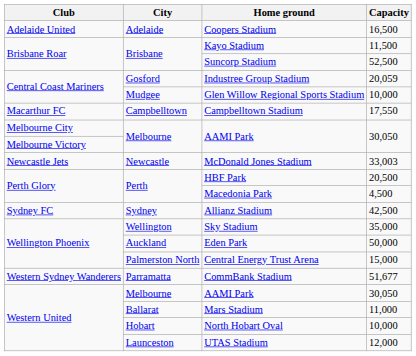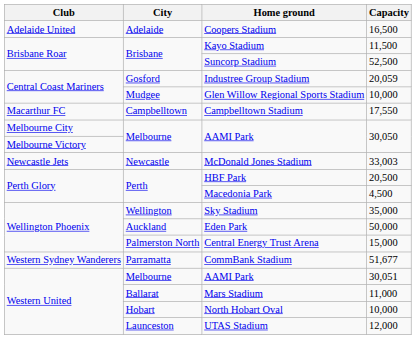 <table class="wikitable sortable">
 <tr>
 <th>Club</th>
 <th>City</th>
 <th>Home ground</th>
 <th>Capacity</th>
 </tr>
 <tr>
 <td><a href='#'>Adelaide United</a></td>
 <td><a href='#'>Adelaide</a></td>
 <td><a href='#'>Coopers Stadium</a></td>
 <td>16,500</td>
 </tr>
 <tr>
 <td rowspan="2"><a href='#'>Brisbane Roar</a></td>
 <td rowspan="2"><a href='#'>Brisbane</a></td>
 <td><a href='#'>Kayo Stadium</a></td>
 <td>11,500</td>
 </tr>
 <tr>
 <td><a href='#'>Suncorp Stadium</a></td>
 <td>52,500</td>
 </tr>
 <tr>
 <td rowspan=2><a href='#'>Central Coast Mariners</a></td>
 <td><a href='#'>Gosford</a></td>
 <td><a href='#'>Industree Group Stadium</a></td>
 <td>20,059</td>
 </tr>
 <tr>
 <td><a href='#'>Mudgee</a></td>
 <td><a href='#'>Glen Willow Regional Sports Stadium</a></td>
 <td>10,000</td>
 </tr>
 <tr>
 <td><a href='#'>Macarthur FC</a></td>
 <td><a href='#'>Campbelltown</a></td>
 <td><a href='#'>Campbelltown Stadium</a></td>
 <td>17,550</td>
 </tr>
 <tr>
 <td><a href='#'>Melbourne City</a></td>
 <td rowspan=2><a href='#'>Melbourne</a></td>
 <td rowspan=2><a href='#'>AAMI Park</a></td>
 <td rowspan=2>30,050</td>
 </tr>
 <tr>
 <td><a href='#'>Melbourne Victory</a></td>
 </tr>
 <tr>
 <td><a href='#'>Newcastle Jets</a></td>
 <td><a href='#'>Newcastle</a></td>
 <td><a href='#'>McDonald Jones Stadium</a></td>
 <td>33,003</td>
 </tr>
 <tr>
 <td rowspan="2"><a href='#'>Perth Glory</a></td>
 <td rowspan="2"><a href='#'>Perth</a></td>
 <td><a href='#'>HBF Park</a></td>
 <td>20,500</td>
 </tr>
 <tr>
 <td><a href='#'>Macedonia Park</a></td>
 <td>4,500</td>
 </tr>
 <tr>
-<td><a href='#'>Sydney FC</a></td>
-<td><a href='#'>Sydney</a></td>
-<td><a href='#'>Allianz Stadium</a></td>
-<td>42,500</td>
-</tr>
-<tr>
 <td rowspan="3"><a href='#'>Wellington Phoenix</a></td>
 <td><a href='#'>Wellington</a></td>
 <td><a href='#'>Sky Stadium</a></td>
 <td>35,000</td>
 </tr>
 <tr>
 <td><a href='#'>Auckland</a></td>
 <td><a href='#'>Eden Park</a></td>
 <td>50,000</td>
 </tr>
 <tr>
 <td><a href='#'>Palmerston North</a></td>
 <td><a href='#'>Central Energy Trust Arena</a></td>
 <td>15,000</td>
 </tr>
 <tr>
 <td><a href='#'>Western Sydney Wanderers</a></td>
 <td><a href='#'>Parramatta</a></td>
 <td><a href='#'>CommBank Stadium</a></td>
 <td>51,677</td>
 </tr>
 <tr>
 <td rowspan="4"><a href='#'>Western United</a></td>
 <td><a href='#'>Melbourne</a></td>
 <td><a href='#'>AAMI Park</a></td>
-<td>30,050</td>
+<td>30,051</td>
 </tr>
 <tr>
 <td><a href='#'>Ballarat</a></td>
 <td><a href='#'>Mars Stadium</a></td>
 <td>11,000</td>
 </tr>
 <tr>
 <td><a href='#'>Hobart</a></td>
 <td><a href='#'>North Hobart Oval</a></td>
 <td>10,000</td>
 </tr>
 <tr>
 <td><a href='#'>Launceston</a></td>
 <td><a href='#'>UTAS Stadium</a></td>
 <td>12,000</td>
 </tr>
 </table>
